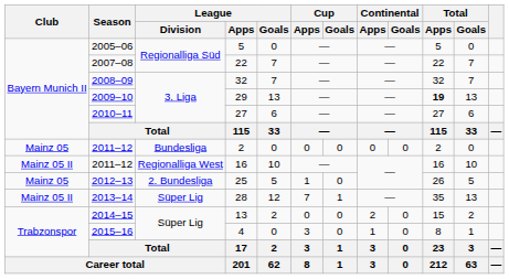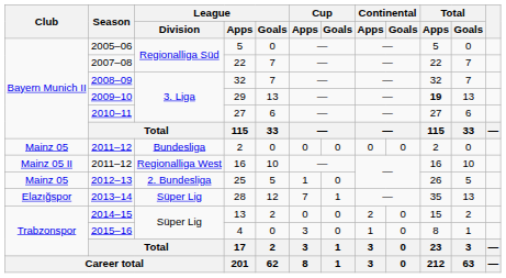 <table class="wikitable" style="text-align:center">
 <tr>
 <th rowspan="2">Club</th>
 <th rowspan="2">Season</th>
 <th colspan="3">League</th>
 <th colspan="2">Cup</th>
 <th colspan="2">Continental</th>
 <th colspan="2">Total</th>
 <th rowspan="2"></th>
 </tr>
 <tr>
 <th>Division</th>
 <th>Apps</th>
 <th>Goals</th>
 <th>Apps</th>
 <th>Goals</th>
 <th>Apps</th>
 <th>Goals</th>
 <th>Apps</th>
 <th>Goals</th>
 </tr>
 <tr>
 <td rowspan="6"><a href='#'>Bayern Munich II</a></td>
 <td>2005–06</td>
 <td rowspan="2"><a href='#'>Regionalliga Süd</a></td>
 <td>5</td>
 <td>0</td>
 <td colspan="2">—</td>
 <td colspan="2">—</td>
 <td>5</td>
 <td>0</td>
 <td></td>
 </tr>
 <tr>
 <td>2007–08</td>
 <td>22</td>
 <td>7</td>
 <td colspan="2">—</td>
 <td colspan="2">—</td>
 <td>22</td>
 <td>7</td>
 <td></td>
 </tr>
 <tr>
 <td><a href='#'>2008–09</a></td>
 <td rowspan="3"><a href='#'>3. Liga</a></td>
 <td>32</td>
 <td>7</td>
 <td colspan="2">—</td>
 <td colspan="2">—</td>
 <td>32</td>
 <td>7</td>
 <td></td>
 </tr>
 <tr>
 <td><a href='#'>2009–10</a></td>
 <td>29</td>
 <td>13</td>
 <td colspan="2">—</td>
 <td colspan="2">—</td>
 <td><strong>19</strong></td>
 <td>13</td>
 <td></td>
 </tr>
 <tr>
 <td><a href='#'>2010–11</a></td>
 <td>27</td>
 <td>6</td>
 <td colspan="2">—</td>
 <td colspan="2">—</td>
 <td>27</td>
 <td>6</td>
 <td></td>
 </tr>
 <tr>
 <th colspan="2">Total</th>
 <th>115</th>
 <th>33</th>
 <th colspan="2">—</th>
 <th colspan="2">—</th>
 <th>115</th>
 <th>33</th>
 <th>—</th>
 </tr>
 <tr>
 <td><a href='#'>Mainz 05</a></td>
 <td><a href='#'>2011–12</a></td>
 <td><a href='#'>Bundesliga</a></td>
 <td>2</td>
 <td>0</td>
 <td>0</td>
 <td>0</td>
 <td>0</td>
 <td>0</td>
 <td>2</td>
 <td>0</td>
 <td></td>
 </tr>
 <tr>
 <td><a href='#'>Mainz 05 II</a></td>
 <td>2011–12</td>
 <td><a href='#'>Regionalliga West</a></td>
 <td>16</td>
 <td>10</td>
 <td colspan="2">—</td>
 <td rowspan="2" colspan="2">—</td>
 <td>16</td>
 <td>10</td>
 <td></td>
 </tr>
 <tr>
 <td><a href='#'>Mainz 05</a></td>
 <td><a href='#'>2012–13</a></td>
 <td><a href='#'>2. Bundesliga</a></td>
 <td>25</td>
 <td>5</td>
 <td>1</td>
 <td>0</td>
 <td>26</td>
 <td>5</td>
 <td></td>
 </tr>
 <tr>
-<td><a href='#'>Mainz 05 II</a></td>
+<td><a href='#'>Elazığspor</a></td>
 <td><a href='#'>2013–14</a></td>
 <td><a href='#'>Süper Lig</a></td>
 <td>28</td>
 <td>12</td>
 <td>7</td>
 <td>1</td>
 <td colspan="2">—</td>
 <td>35</td>
 <td>13</td>
 <td></td>
 </tr>
 <tr>
 <td rowspan="3"><a href='#'>Trabzonspor</a></td>
 <td><a href='#'>2014–15</a></td>
 <td rowspan="2">Süper Lig</td>
 <td>13</td>
 <td>2</td>
 <td>0</td>
 <td>0</td>
 <td>2</td>
 <td>0</td>
 <td>15</td>
 <td>2</td>
 <td></td>
 </tr>
 <tr>
 <td><a href='#'>2015–16</a></td>
 <td>4</td>
 <td>0</td>
 <td>3</td>
 <td>0</td>
 <td>1</td>
 <td>0</td>
 <td>8</td>
 <td>1</td>
 <td></td>
 </tr>
 <tr>
 <th colspan="2">Total</th>
 <th>17</th>
 <th>2</th>
 <th>3</th>
 <th>1</th>
 <th>3</th>
 <th>0</th>
 <th>23</th>
 <th>3</th>
 <th>—</th>
 </tr>
 <tr>
 <th colspan="3">Career total</th>
 <th>201</th>
 <th>62</th>
 <th>8</th>
 <th>1</th>
 <th>3</th>
 <th>0</th>
 <th>212</th>
 <th>63</th>
 <th>—</th>
 </tr>
 </table>
